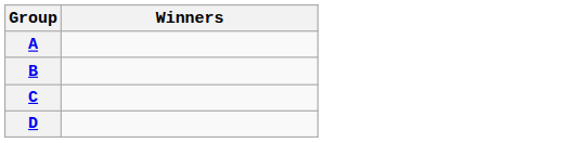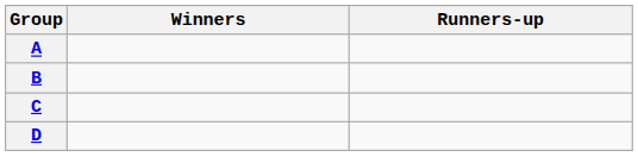 <table class=wikitable>
 <tr>
 <th>Group</th>
 <th width=200>Winners</th>
+<th width=200>Runners-up</th>
 </tr>
 <tr>
 <th><a href='#'>A</a></th>
+<td></td>
 <td></td>
 </tr>
 <tr>
 <th><a href='#'>B</a></th>
 <td></td>
+<td></td>
 </tr>
 <tr>
 <th><a href='#'>C</a></th>
+<td></td>
 <td></td>
 </tr>
 <tr>
 <th><a href='#'>D</a></th>
 <td></td>
+<td></td>
 </tr>
 </table>
